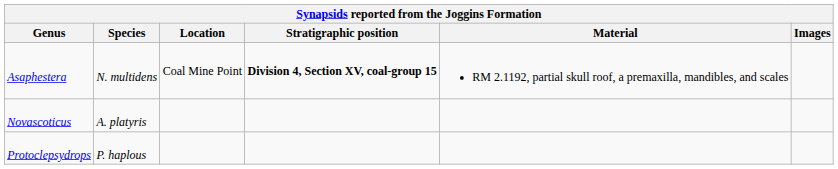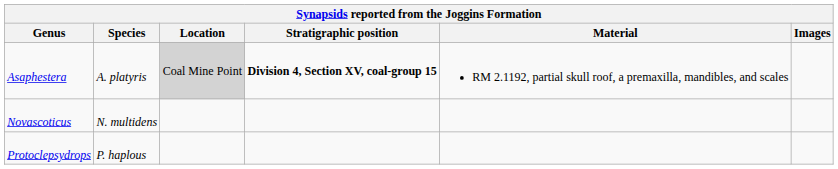 <table class="wikitable sortable mw-collapsible">
 <tr>
 <th colspan="7" style="text-align:center;"><strong><a href='#'>Synapsids</a> reported from the Joggins Formation</strong></th>
 </tr>
 <tr>
 <th>Genus</th>
 <th>Species</th>
 <th>Location</th>
 <th>Stratigraphic position</th>
 <th>Material</th>
 <th>Images</th>
 </tr>
 <tr>
 <td rowspan="1"><br><em><a href='#'>Asaphestera</a></em></td>
-<td><br><em>N. multidens</em></td>
-<td>Coal Mine Point</td>
+<td><br><em>A. platyris</em></td>
+<td style="background: lightgrey;">Coal Mine Point</td>
 <td><strong>Division 4, Section XV, coal-group 15</strong></td>
 <td><br><ul><li>RM 2.1192, partial skull roof, a premaxilla, mandibles, and scales</li></ul></td>
 <td></td>
 </tr>
 <tr>
 <td rowspan="1"><br><em><a href='#'>Novascoticus</a></em></td>
-<td><br><em>A. platyris</em></td>
+<td><br><em>N. multidens</em></td>
 <td></td>
 <td></td>
 <td></td>
 <td></td>
 </tr>
 <tr>
 <td rowspan="1"><br><em><a href='#'>Protoclepsydrops</a></em></td>
 <td><br><em>P. haplous</em></td>
 <td></td>
 <td></td>
 <td></td>
 <td></td>
 </tr>
 </table>
